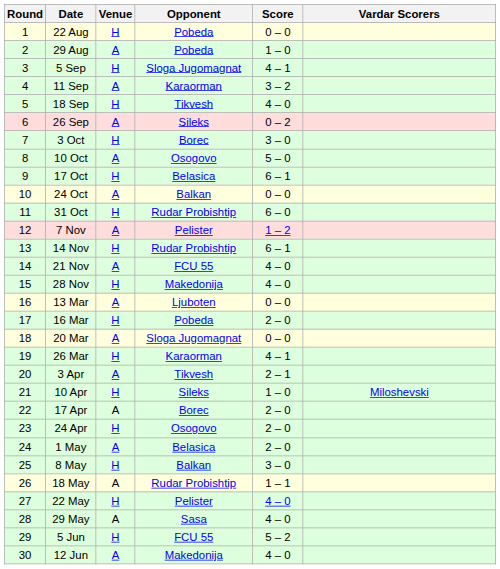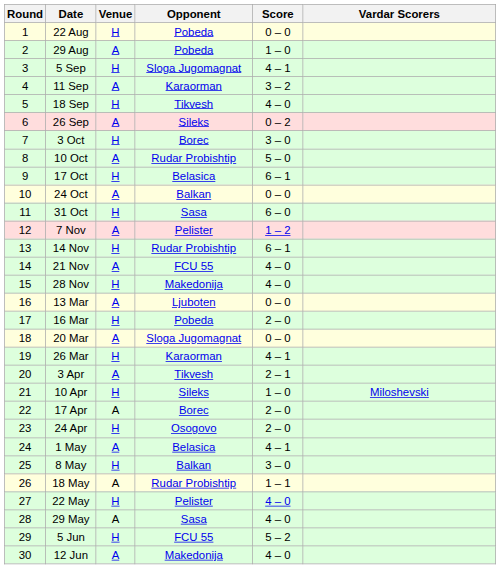 <table class="wikitable sortable" style="text-align: center; font-size:95%;">
 <tr>
 <th width="30">Round</th>
 <th width="60">Date</th>
 <th width="20">Venue</th>
 <th width="150">Opponent</th>
 <th width="60">Score</th>
 <th width="250">Vardar Scorers</th>
 </tr>
 <tr bgcolor="#ffffdd">
 <td>1</td>
 <td>22 Aug</td>
 <td><a href='#'>H</a></td>
 <td><a href='#'>Pobeda</a></td>
 <td>0 – 0</td>
 <td></td>
 </tr>
 <tr bgcolor="#ddffdd">
 <td>2</td>
 <td>29 Aug</td>
 <td><a href='#'>A</a></td>
 <td><a href='#'>Pobeda</a></td>
 <td>1 – 0</td>
 <td></td>
 </tr>
 <tr bgcolor="#ddffdd">
 <td>3</td>
 <td>5 Sep</td>
 <td><a href='#'>H</a></td>
 <td><a href='#'>Sloga Jugomagnat</a></td>
 <td>4 – 1</td>
 <td></td>
 </tr>
 <tr bgcolor="#ddffdd">
 <td>4</td>
 <td>11 Sep</td>
 <td><a href='#'>A</a></td>
 <td><a href='#'>Karaorman</a></td>
 <td>3 – 2</td>
 <td></td>
 </tr>
 <tr bgcolor="#ddffdd">
 <td>5</td>
 <td>18 Sep</td>
 <td><a href='#'>H</a></td>
 <td><a href='#'>Tikvesh</a></td>
 <td>4 – 0</td>
 <td></td>
 </tr>
 <tr bgcolor="#ffdddd">
 <td>6</td>
 <td>26 Sep</td>
 <td><a href='#'>A</a></td>
 <td><a href='#'>Sileks</a></td>
 <td>0 – 2</td>
 <td></td>
 </tr>
 <tr bgcolor="#ddffdd">
 <td>7</td>
 <td>3 Oct</td>
 <td><a href='#'>H</a></td>
 <td><a href='#'>Borec</a></td>
 <td>3 – 0</td>
 <td></td>
 </tr>
 <tr bgcolor="#ddffdd">
 <td>8</td>
 <td>10 Oct</td>
 <td><a href='#'>A</a></td>
-<td><a href='#'>Osogovo</a></td>
+<td><a href='#'>Rudar Probishtip</a></td>
 <td>5 – 0</td>
 <td></td>
 </tr>
 <tr bgcolor="#ddffdd">
 <td>9</td>
 <td>17 Oct</td>
 <td><a href='#'>H</a></td>
 <td><a href='#'>Belasica</a></td>
 <td>6 – 1</td>
 <td></td>
 </tr>
 <tr bgcolor="#ffffdd">
 <td>10</td>
 <td>24 Oct</td>
 <td><a href='#'>A</a></td>
 <td><a href='#'>Balkan</a></td>
 <td>0 – 0</td>
 <td></td>
 </tr>
 <tr bgcolor="#ddffdd">
 <td>11</td>
 <td>31 Oct</td>
 <td><a href='#'>H</a></td>
-<td><a href='#'>Rudar Probishtip</a></td>
+<td><a href='#'>Sasa</a></td>
 <td>6 – 0</td>
 <td></td>
 </tr>
 <tr bgcolor="#ffdddd">
 <td>12</td>
 <td>7 Nov</td>
 <td><a href='#'>A</a></td>
 <td><a href='#'>Pelister</a></td>
 <td><a href='#'>1 – 2</a></td>
 <td></td>
 </tr>
 <tr bgcolor="#ddffdd">
 <td>13</td>
 <td>14 Nov</td>
 <td><a href='#'>H</a></td>
 <td><a href='#'>Rudar Probishtip</a></td>
 <td>6 – 1</td>
 <td></td>
 </tr>
 <tr bgcolor="#ddffdd">
 <td>14</td>
 <td>21 Nov</td>
 <td><a href='#'>A</a></td>
 <td><a href='#'>FCU 55</a></td>
 <td>4 – 0</td>
 <td></td>
 </tr>
 <tr bgcolor="#ddffdd">
 <td>15</td>
 <td>28 Nov</td>
 <td><a href='#'>H</a></td>
 <td><a href='#'>Makedonija</a></td>
 <td>4 – 0</td>
 <td></td>
 </tr>
 <tr bgcolor="#ffffdd">
 <td>16</td>
 <td>13 Mar</td>
 <td><a href='#'>A</a></td>
 <td><a href='#'>Ljuboten</a></td>
 <td>0 – 0</td>
 <td></td>
 </tr>
 <tr bgcolor="#ddffdd">
 <td>17</td>
 <td>16 Mar</td>
 <td><a href='#'>H</a></td>
 <td><a href='#'>Pobeda</a></td>
 <td>2 – 0</td>
 <td></td>
 </tr>
 <tr bgcolor="#ffffdd">
 <td>18</td>
 <td>20 Mar</td>
 <td><a href='#'>A</a></td>
 <td><a href='#'>Sloga Jugomagnat</a></td>
 <td>0 – 0</td>
 <td></td>
 </tr>
 <tr bgcolor="#ddffdd">
 <td>19</td>
 <td>26 Mar</td>
 <td><a href='#'>H</a></td>
 <td><a href='#'>Karaorman</a></td>
 <td>4 – 1</td>
 <td></td>
 </tr>
 <tr bgcolor="#ddffdd">
 <td>20</td>
 <td>3 Apr</td>
 <td><a href='#'>A</a></td>
 <td><a href='#'>Tikvesh</a></td>
 <td>2 – 1</td>
 <td></td>
 </tr>
 <tr bgcolor="#ddffdd">
 <td>21</td>
 <td>10 Apr</td>
 <td><a href='#'>H</a></td>
 <td><a href='#'>Sileks</a></td>
 <td>1 – 0</td>
 <td><a href='#'>Miloshevski</a></td>
 </tr>
 <tr bgcolor="#ddffdd">
 <td>22</td>
 <td>17 Apr</td>
 <td>A</td>
 <td><a href='#'>Borec</a></td>
 <td>2 – 0</td>
 <td></td>
 </tr>
 <tr bgcolor="#ddffdd">
 <td>23</td>
 <td>24 Apr</td>
 <td><a href='#'>H</a></td>
 <td><a href='#'>Osogovo</a></td>
 <td>2 – 0</td>
 <td></td>
 </tr>
 <tr bgcolor="#ddffdd">
 <td>24</td>
 <td>1 May</td>
 <td><a href='#'>A</a></td>
 <td><a href='#'>Belasica</a></td>
-<td>2 – 0</td>
+<td>4 – 1</td>
 <td></td>
 </tr>
 <tr bgcolor="#ddffdd">
 <td>25</td>
 <td>8 May</td>
 <td><a href='#'>H</a></td>
 <td><a href='#'>Balkan</a></td>
 <td>3 – 0</td>
 <td></td>
 </tr>
 <tr bgcolor="#ffffdd">
 <td>26</td>
 <td>18 May</td>
 <td>A</td>
 <td><a href='#'>Rudar Probishtip</a></td>
 <td>1 – 1</td>
 <td></td>
 </tr>
 <tr bgcolor="#ddffdd">
 <td>27</td>
 <td>22 May</td>
 <td><a href='#'>H</a></td>
 <td><a href='#'>Pelister</a></td>
 <td><a href='#'>4 – 0</a></td>
 <td></td>
 </tr>
 <tr bgcolor="#ddffdd">
 <td>28</td>
 <td>29 May</td>
 <td>A</td>
 <td><a href='#'>Sasa</a></td>
 <td>4 – 0</td>
 <td></td>
 </tr>
 <tr bgcolor="#ddffdd">
 <td>29</td>
 <td>5 Jun</td>
 <td><a href='#'>H</a></td>
 <td><a href='#'>FCU 55</a></td>
 <td>5 – 2</td>
 <td></td>
 </tr>
 <tr bgcolor="#ddffdd">
 <td>30</td>
 <td>12 Jun</td>
 <td><a href='#'>A</a></td>
 <td><a href='#'>Makedonija</a></td>
 <td>4 – 0</td>
 <td></td>
 </tr>
 </table>
